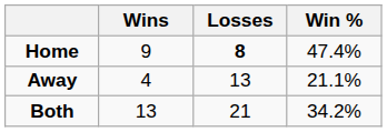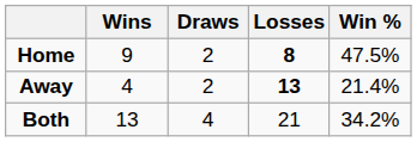 <table class="wikitable floatright" style="font-size: 90%; text-align: center;">
 <tr>
 <th style="width:20%"></th>
 <th style="width:20%">Wins</th>
+<th style="width:20%">Draws</th>
 <th style="width:20%">Losses</th>
 <th style="width:20%">Win %</th>
 </tr>
 <tr>
 <td><strong>Home</strong></td>
 <td>9</td>
+<td>2</td>
 <td><strong>8</strong></td>
-<td>47.4%</td>
+<td>47.5%</td>
 </tr>
 <tr>
 <td><strong>Away</strong></td>
 <td>4</td>
-<td>13</td>
-<td>21.1%</td>
+<td>2</td>
+<td><strong>13</strong></td>
+<td>21.4%</td>
 </tr>
 <tr>
 <td><strong>Both</strong></td>
 <td>13</td>
+<td>4</td>
 <td>21</td>
 <td>34.2%</td>
 </tr>
 </table>
